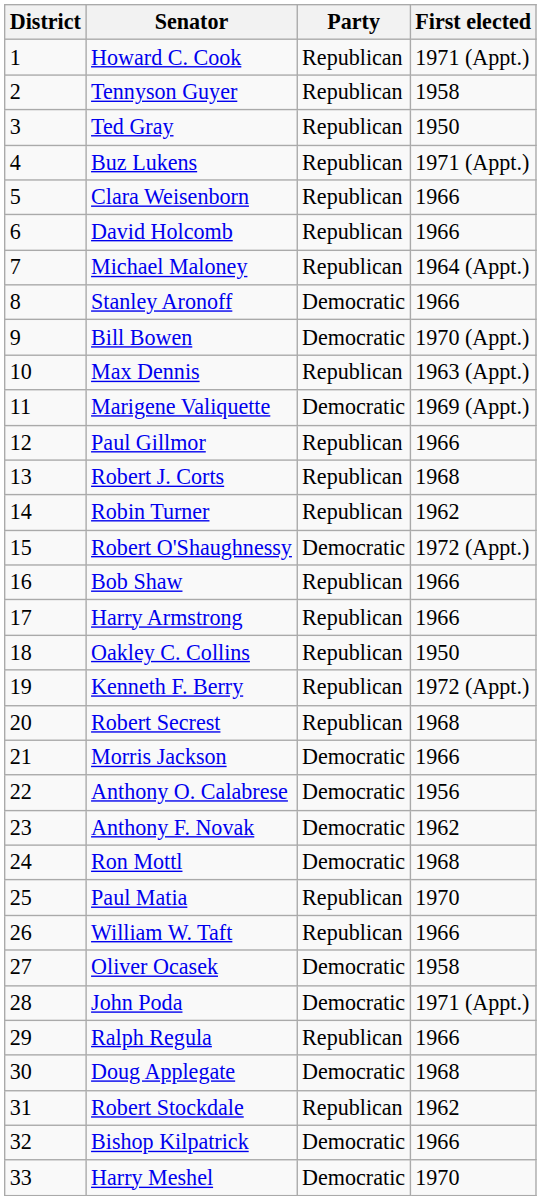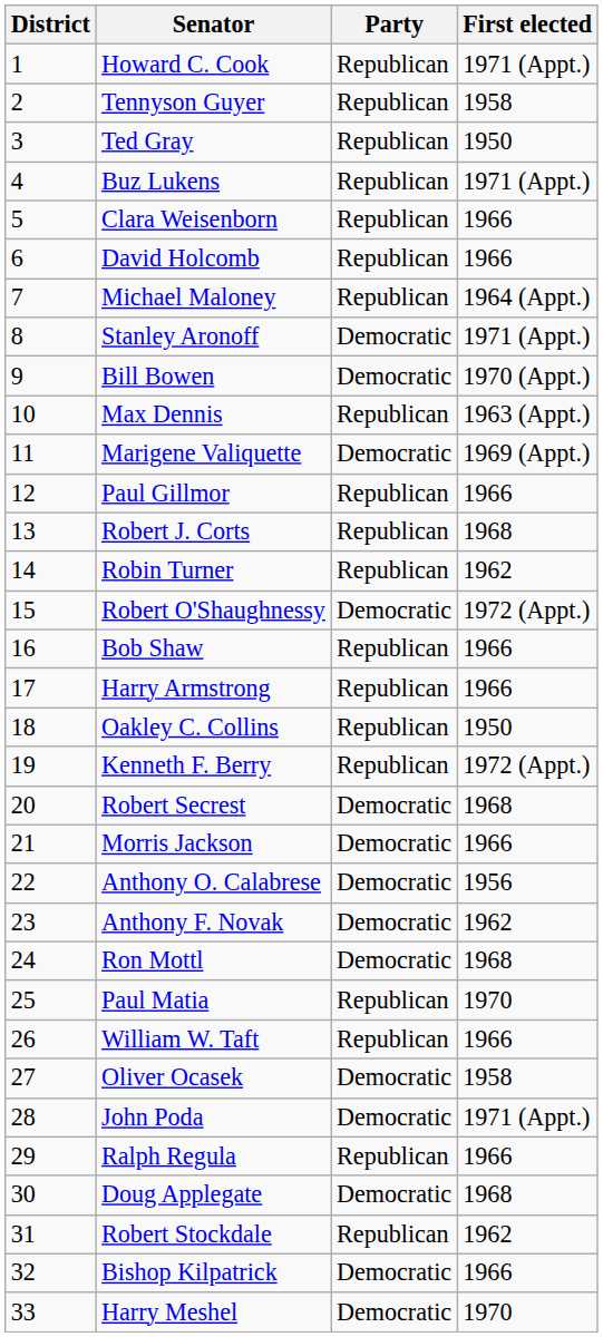 <table class="wikitable sortable">
 <tr>
 <th>District</th>
 <th>Senator</th>
 <th>Party</th>
 <th>First elected</th>
 </tr>
 <tr>
 <td>1</td>
 <td><a href='#'>Howard C. Cook</a></td>
 <td>Republican</td>
 <td>1971 (Appt.)</td>
 </tr>
 <tr>
 <td>2</td>
 <td><a href='#'>Tennyson Guyer</a></td>
 <td>Republican</td>
 <td>1958</td>
 </tr>
 <tr>
 <td>3</td>
 <td><a href='#'>Ted Gray</a></td>
 <td>Republican</td>
 <td>1950</td>
 </tr>
 <tr>
 <td>4</td>
 <td><a href='#'>Buz Lukens</a></td>
 <td>Republican</td>
 <td>1971 (Appt.)</td>
 </tr>
 <tr>
 <td>5</td>
 <td><a href='#'>Clara Weisenborn</a></td>
 <td>Republican</td>
 <td>1966</td>
 </tr>
 <tr>
 <td>6</td>
 <td><a href='#'>David Holcomb</a></td>
 <td>Republican</td>
 <td>1966</td>
 </tr>
 <tr>
 <td>7</td>
 <td><a href='#'>Michael Maloney</a></td>
 <td>Republican</td>
 <td>1964 (Appt.)</td>
 </tr>
 <tr>
 <td>8</td>
 <td><a href='#'>Stanley Aronoff</a></td>
 <td>Democratic</td>
-<td>1966</td>
+<td>1971 (Appt.)</td>
 </tr>
 <tr>
 <td>9</td>
 <td><a href='#'>Bill Bowen</a></td>
 <td>Democratic</td>
 <td>1970 (Appt.)</td>
 </tr>
 <tr>
 <td>10</td>
 <td><a href='#'>Max Dennis</a></td>
 <td>Republican</td>
 <td>1963 (Appt.)</td>
 </tr>
 <tr>
 <td>11</td>
 <td><a href='#'>Marigene Valiquette</a></td>
 <td>Democratic</td>
 <td>1969 (Appt.)</td>
 </tr>
 <tr>
 <td>12</td>
 <td><a href='#'>Paul Gillmor</a></td>
 <td>Republican</td>
 <td>1966</td>
 </tr>
 <tr>
 <td>13</td>
 <td><a href='#'>Robert J. Corts</a></td>
 <td>Republican</td>
 <td>1968</td>
 </tr>
 <tr>
 <td>14</td>
 <td><a href='#'>Robin Turner</a></td>
 <td>Republican</td>
 <td>1962</td>
 </tr>
 <tr>
 <td>15</td>
 <td><a href='#'>Robert O'Shaughnessy</a></td>
 <td>Democratic</td>
 <td>1972 (Appt.)</td>
 </tr>
 <tr>
 <td>16</td>
 <td><a href='#'>Bob Shaw</a></td>
 <td>Republican</td>
 <td>1966</td>
 </tr>
 <tr>
 <td>17</td>
 <td><a href='#'>Harry Armstrong</a></td>
 <td>Republican</td>
 <td>1966</td>
 </tr>
 <tr>
 <td>18</td>
 <td><a href='#'>Oakley C. Collins</a></td>
 <td>Republican</td>
 <td>1950</td>
 </tr>
 <tr>
 <td>19</td>
 <td><a href='#'>Kenneth F. Berry</a></td>
 <td>Republican</td>
 <td>1972 (Appt.)</td>
 </tr>
 <tr>
 <td>20</td>
 <td><a href='#'>Robert Secrest</a></td>
-<td>Republican</td>
+<td>Democratic</td>
 <td>1968</td>
 </tr>
 <tr>
 <td>21</td>
 <td><a href='#'>Morris Jackson</a></td>
 <td>Democratic</td>
 <td>1966</td>
 </tr>
 <tr>
 <td>22</td>
 <td><a href='#'>Anthony O. Calabrese</a></td>
 <td>Democratic</td>
 <td>1956</td>
 </tr>
 <tr>
 <td>23</td>
 <td><a href='#'>Anthony F. Novak</a></td>
 <td>Democratic</td>
 <td>1962</td>
 </tr>
 <tr>
 <td>24</td>
 <td><a href='#'>Ron Mottl</a></td>
 <td>Democratic</td>
 <td>1968</td>
 </tr>
 <tr>
 <td>25</td>
 <td><a href='#'>Paul Matia</a></td>
 <td>Republican</td>
 <td>1970</td>
 </tr>
 <tr>
 <td>26</td>
 <td><a href='#'>William W. Taft</a></td>
 <td>Republican</td>
 <td>1966</td>
 </tr>
 <tr>
 <td>27</td>
 <td><a href='#'>Oliver Ocasek</a></td>
 <td>Democratic</td>
 <td>1958</td>
 </tr>
 <tr>
 <td>28</td>
 <td><a href='#'>John Poda</a></td>
 <td>Democratic</td>
 <td>1971 (Appt.)</td>
 </tr>
 <tr>
 <td>29</td>
 <td><a href='#'>Ralph Regula</a></td>
 <td>Republican</td>
 <td>1966</td>
 </tr>
 <tr>
 <td>30</td>
 <td><a href='#'>Doug Applegate</a></td>
 <td>Democratic</td>
 <td>1968</td>
 </tr>
 <tr>
 <td>31</td>
 <td><a href='#'>Robert Stockdale</a></td>
 <td>Republican</td>
 <td>1962</td>
 </tr>
 <tr>
 <td>32</td>
 <td><a href='#'>Bishop Kilpatrick</a></td>
 <td>Democratic</td>
 <td>1966</td>
 </tr>
 <tr>
 <td>33</td>
 <td><a href='#'>Harry Meshel</a></td>
 <td>Democratic</td>
 <td>1970</td>
 </tr>
 </table>
